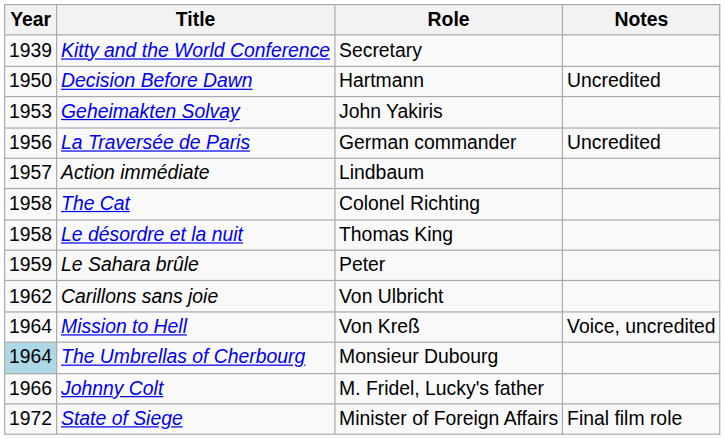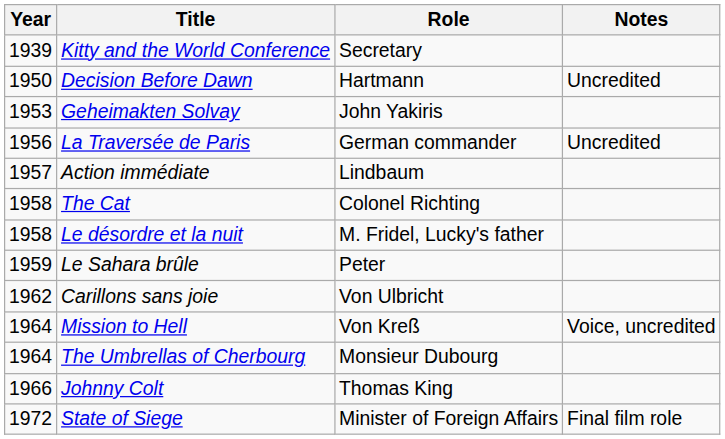 <table class="wikitable">
 <tr>
 <th>Year</th>
 <th>Title</th>
 <th>Role</th>
 <th>Notes</th>
 </tr>
 <tr>
 <td>1939</td>
 <td><em><a href='#'>Kitty and the World Conference</a></em></td>
 <td>Secretary</td>
 <td></td>
 </tr>
 <tr>
 <td>1950</td>
 <td><em><a href='#'>Decision Before Dawn</a></em></td>
 <td>Hartmann</td>
 <td>Uncredited</td>
 </tr>
 <tr>
 <td>1953</td>
 <td><em><a href='#'>Geheimakten Solvay</a></em></td>
 <td>John Yakiris</td>
 <td></td>
 </tr>
 <tr>
 <td>1956</td>
 <td><em><a href='#'>La Traversée de Paris</a></em></td>
 <td>German commander</td>
 <td>Uncredited</td>
 </tr>
 <tr>
 <td>1957</td>
 <td><em>Action immédiate</em></td>
 <td>Lindbaum</td>
 <td></td>
 </tr>
 <tr>
 <td>1958</td>
 <td><em><a href='#'>The Cat</a></em></td>
 <td>Colonel Richting</td>
 <td></td>
 </tr>
 <tr>
 <td>1958</td>
 <td><em><a href='#'>Le désordre et la nuit</a></em></td>
-<td>Thomas King</td>
+<td>M. Fridel, Lucky's father</td>
 <td></td>
 </tr>
 <tr>
 <td>1959</td>
 <td><em>Le Sahara brûle</em></td>
 <td>Peter</td>
 <td></td>
 </tr>
 <tr>
 <td>1962</td>
 <td><em>Carillons sans joie</em></td>
 <td>Von Ulbricht</td>
 <td></td>
 </tr>
 <tr>
 <td>1964</td>
 <td><em><a href='#'>Mission to Hell</a></em></td>
 <td>Von Kreß</td>
 <td>Voice, uncredited</td>
 </tr>
 <tr>
-<td style="background: lightblue;">1964</td>
+<td>1964</td>
 <td><em><a href='#'>The Umbrellas of Cherbourg</a></em></td>
 <td>Monsieur Dubourg</td>
 <td></td>
 </tr>
 <tr>
 <td>1966</td>
 <td><em><a href='#'>Johnny Colt</a></em></td>
-<td>M. Fridel, Lucky's father</td>
+<td>Thomas King</td>
 <td></td>
 </tr>
 <tr>
 <td>1972</td>
 <td><em><a href='#'>State of Siege</a></em></td>
 <td>Minister of Foreign Affairs</td>
 <td>Final film role</td>
 </tr>
 </table>
